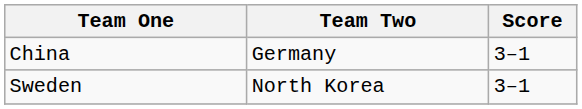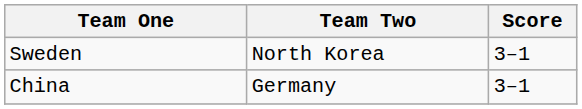 <table class="wikitable">
 <tr>
 <th width=150>Team One</th>
 <th width=150>Team Two</th>
 <th width=50>Score</th>
 </tr>
 <tr>
+<td>Sweden</td>
+<td>North Korea</td>
+<td>3–1</td>
+</tr>
+<tr>
 <td>China</td>
 <td>Germany</td>
 <td>3–1</td>
 </tr>
-<tr>
-<td>Sweden</td>
-<td>North Korea</td>
-<td>3–1</td>
-</tr>
 </table>
